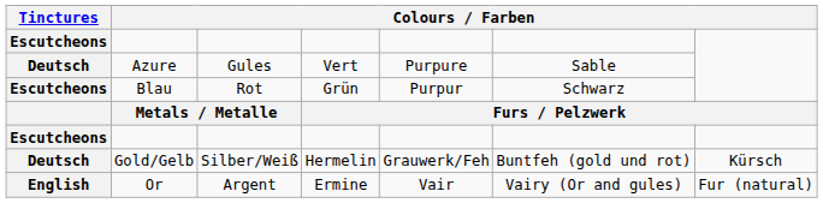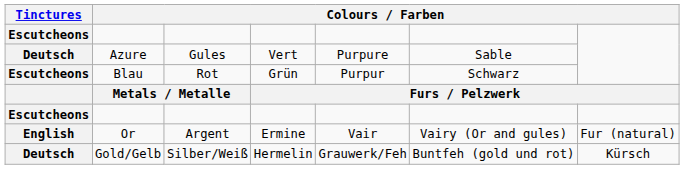 <table class="wikitable" style="margin:1em auto;">
 <tr>
 <th><a href='#'>Tinctures</a></th>
 <th colspan=6>Colours / Farben</th>
 </tr>
 <tr>
 <th>Escutcheons</th>
 <td align="center"></td>
 <td align="center"></td>
 <td align="center"></td>
 <td align="center"></td>
 <td align="center"></td>
 </tr>
 <tr>
 <th>Deutsch</th>
 <td align="center">Azure</td>
 <td align="center">Gules</td>
 <td align="center">Vert</td>
 <td align="center">Purpure</td>
 <td align="center">Sable</td>
 </tr>
 <tr>
 <th>Escutcheons</th>
 <td align="center">Blau</td>
 <td align="center">Rot</td>
 <td align="center">Grün</td>
 <td align="center">Purpur</td>
 <td align="center">Schwarz</td>
 </tr>
 <tr>
 <th></th>
 <th colspan=2>Metals / Metalle</th>
 <th colspan=4>Furs / Pelzwerk</th>
 </tr>
 <tr>
 <th>Escutcheons</th>
 <td align="center"></td>
 <td align="center"></td>
 <td align="center"></td>
 <td align="center"></td>
 <td align="center"></td>
 <td align="center"></td>
 </tr>
 <tr>
+<th>English</th>
+<td align="center">Or</td>
+<td align="center">Argent</td>
+<td align="center">Ermine</td>
+<td align="center">Vair</td>
+<td align="center">Vairy (Or and gules)</td>
+<td align="center">Fur (natural)</td>
+</tr>
+<tr>
 <th>Deutsch</th>
 <td align="center">Gold/Gelb</td>
 <td align="center">Silber/Weiß</td>
 <td align="center">Hermelin</td>
 <td align="center">Grauwerk/Feh</td>
 <td align="center">Buntfeh (gold und rot)</td>
 <td align="center">Kürsch</td>
 </tr>
-<tr>
-<th>English</th>
-<td align="center">Or</td>
-<td align="center">Argent</td>
-<td align="center">Ermine</td>
-<td align="center">Vair</td>
-<td align="center">Vairy (Or and gules)</td>
-<td align="center">Fur (natural)</td>
-</tr>
 </table>
